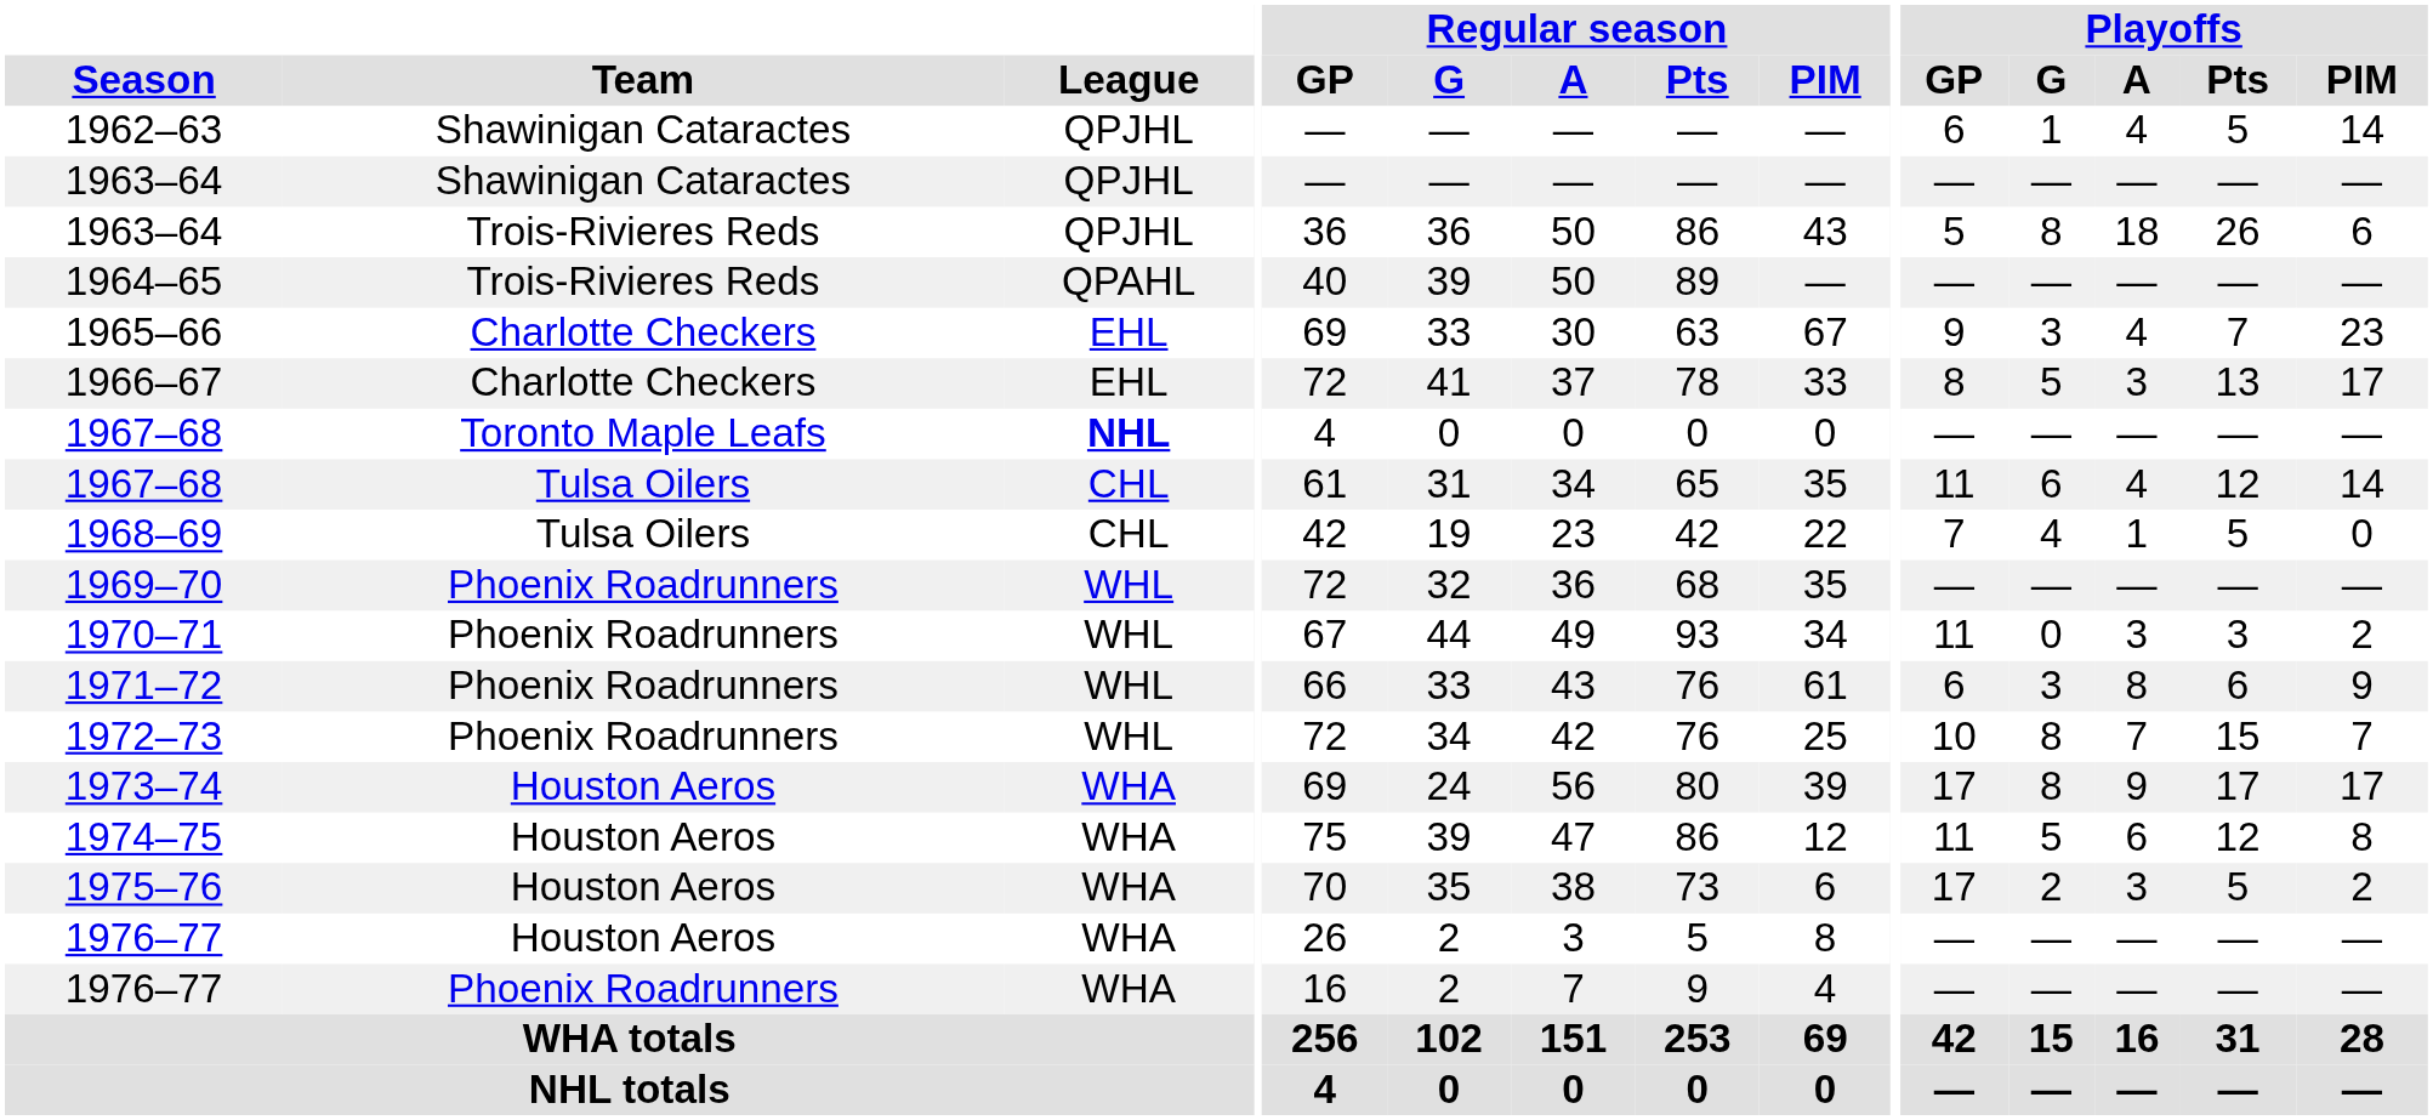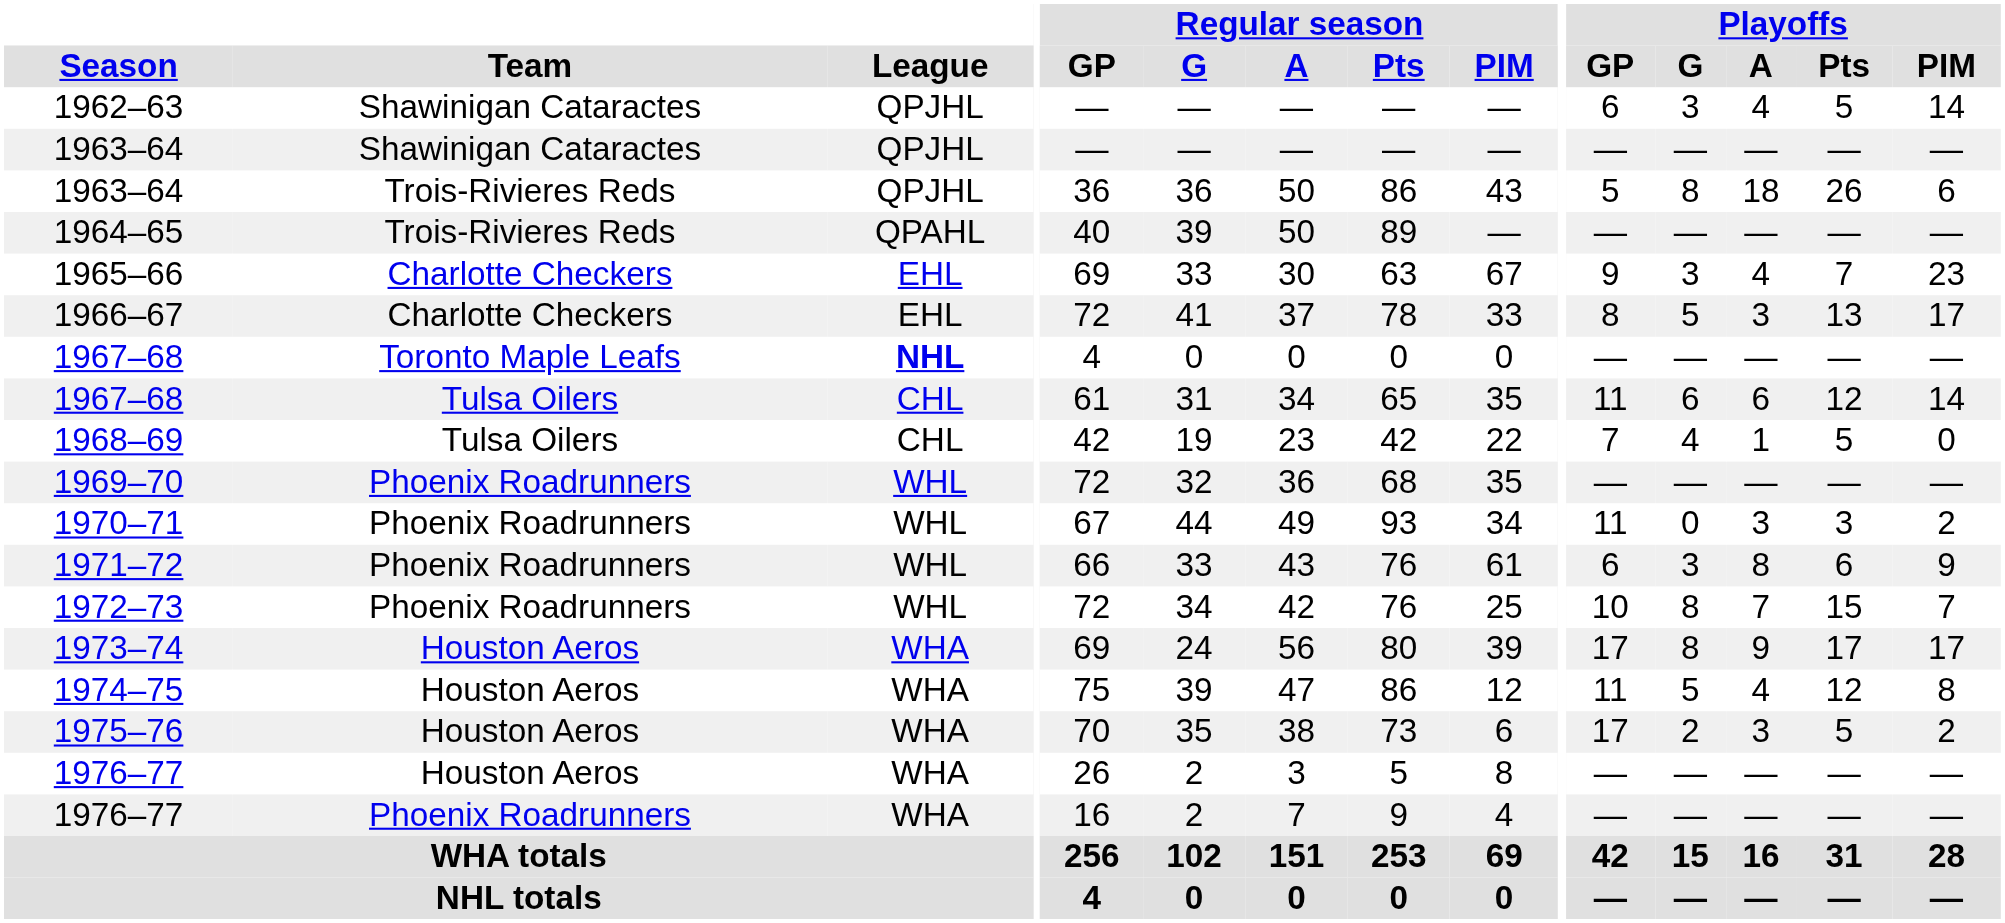 <table border="0" cellpadding="1" cellspacing="0" style="text-align:center; width:60em">
 <tr bgcolor="#e0e0e0">
 <th colspan="3" bgcolor="#ffffff"></th>
 <th rowspan="100" bgcolor="#ffffff"></th>
 <th colspan="5"><a href='#'>Regular season</a></th>
 <th rowspan="100" bgcolor="#ffffff"></th>
 <th colspan="5"><a href='#'>Playoffs</a></th>
 </tr>
 <tr bgcolor="#e0e0e0">
 <th><a href='#'>Season</a></th>
 <th>Team</th>
 <th>League</th>
 <th>GP</th>
 <th><a href='#'>G</a></th>
 <th><a href='#'>A</a></th>
 <th><a href='#'>Pts</a></th>
 <th><a href='#'>PIM</a></th>
 <th>GP</th>
 <th>G</th>
 <th>A</th>
 <th>Pts</th>
 <th>PIM</th>
 </tr>
 <tr>
 <td>1962–63</td>
 <td>Shawinigan Cataractes</td>
 <td>QPJHL</td>
 <td>—</td>
 <td>—</td>
 <td>—</td>
 <td>—</td>
 <td>—</td>
 <td>6</td>
-<td>1</td>
+<td>3</td>
 <td>4</td>
 <td>5</td>
 <td>14</td>
 </tr>
 <tr bgcolor="#f0f0f0">
 <td>1963–64</td>
 <td>Shawinigan Cataractes</td>
 <td>QPJHL</td>
 <td>—</td>
 <td>—</td>
 <td>—</td>
 <td>—</td>
 <td>—</td>
 <td>—</td>
 <td>—</td>
 <td>—</td>
 <td>—</td>
 <td>—</td>
 </tr>
 <tr>
 <td>1963–64</td>
 <td>Trois-Rivieres Reds</td>
 <td>QPJHL</td>
 <td>36</td>
 <td>36</td>
 <td>50</td>
 <td>86</td>
 <td>43</td>
 <td>5</td>
 <td>8</td>
 <td>18</td>
 <td>26</td>
 <td>6</td>
 </tr>
 <tr bgcolor="#f0f0f0">
 <td>1964–65</td>
 <td>Trois-Rivieres Reds</td>
 <td>QPAHL</td>
 <td>40</td>
 <td>39</td>
 <td>50</td>
 <td>89</td>
 <td>—</td>
 <td>—</td>
 <td>—</td>
 <td>—</td>
 <td>—</td>
 <td>—</td>
 </tr>
 <tr>
 <td>1965–66</td>
 <td><a href='#'>Charlotte Checkers</a></td>
 <td><a href='#'>EHL</a></td>
 <td>69</td>
 <td>33</td>
 <td>30</td>
 <td>63</td>
 <td>67</td>
 <td>9</td>
 <td>3</td>
 <td>4</td>
 <td>7</td>
 <td>23</td>
 </tr>
 <tr bgcolor="#f0f0f0">
 <td>1966–67</td>
 <td>Charlotte Checkers</td>
 <td>EHL</td>
 <td>72</td>
 <td>41</td>
 <td>37</td>
 <td>78</td>
 <td>33</td>
 <td>8</td>
 <td>5</td>
 <td>3</td>
 <td>13</td>
 <td>17</td>
 </tr>
 <tr>
 <td><a href='#'>1967–68</a></td>
 <td><a href='#'>Toronto Maple Leafs</a></td>
 <td><strong><a href='#'>NHL</a></strong></td>
 <td>4</td>
 <td>0</td>
 <td>0</td>
 <td>0</td>
 <td>0</td>
 <td>—</td>
 <td>—</td>
 <td>—</td>
 <td>—</td>
 <td>—</td>
 </tr>
 <tr bgcolor="#f0f0f0">
 <td><a href='#'>1967–68</a></td>
 <td><a href='#'>Tulsa Oilers</a></td>
 <td><a href='#'>CHL</a></td>
 <td>61</td>
 <td>31</td>
 <td>34</td>
 <td>65</td>
 <td>35</td>
 <td>11</td>
 <td>6</td>
-<td>4</td>
+<td>6</td>
 <td>12</td>
 <td>14</td>
 </tr>
 <tr>
 <td><a href='#'>1968–69</a></td>
 <td>Tulsa Oilers</td>
 <td>CHL</td>
 <td>42</td>
 <td>19</td>
 <td>23</td>
 <td>42</td>
 <td>22</td>
 <td>7</td>
 <td>4</td>
 <td>1</td>
 <td>5</td>
 <td>0</td>
 </tr>
 <tr bgcolor="#f0f0f0">
 <td><a href='#'>1969–70</a></td>
 <td><a href='#'>Phoenix Roadrunners</a></td>
 <td><a href='#'>WHL</a></td>
 <td>72</td>
 <td>32</td>
 <td>36</td>
 <td>68</td>
 <td>35</td>
 <td>—</td>
 <td>—</td>
 <td>—</td>
 <td>—</td>
 <td>—</td>
 </tr>
 <tr>
 <td><a href='#'>1970–71</a></td>
 <td>Phoenix Roadrunners</td>
 <td>WHL</td>
 <td>67</td>
 <td>44</td>
 <td>49</td>
 <td>93</td>
 <td>34</td>
 <td>11</td>
 <td>0</td>
 <td>3</td>
 <td>3</td>
 <td>2</td>
 </tr>
 <tr bgcolor="#f0f0f0">
 <td><a href='#'>1971–72</a></td>
 <td>Phoenix Roadrunners</td>
 <td>WHL</td>
 <td>66</td>
 <td>33</td>
 <td>43</td>
 <td>76</td>
 <td>61</td>
 <td>6</td>
 <td>3</td>
 <td>8</td>
 <td>6</td>
 <td>9</td>
 </tr>
 <tr>
 <td><a href='#'>1972–73</a></td>
 <td>Phoenix Roadrunners</td>
 <td>WHL</td>
 <td>72</td>
 <td>34</td>
 <td>42</td>
 <td>76</td>
 <td>25</td>
 <td>10</td>
 <td>8</td>
 <td>7</td>
 <td>15</td>
 <td>7</td>
 </tr>
 <tr bgcolor="#f0f0f0">
 <td><a href='#'>1973–74</a></td>
 <td><a href='#'>Houston Aeros</a></td>
 <td><a href='#'>WHA</a></td>
 <td>69</td>
 <td>24</td>
 <td>56</td>
 <td>80</td>
 <td>39</td>
 <td>17</td>
 <td>8</td>
 <td>9</td>
 <td>17</td>
 <td>17</td>
 </tr>
 <tr>
 <td><a href='#'>1974–75</a></td>
 <td>Houston Aeros</td>
 <td>WHA</td>
 <td>75</td>
 <td>39</td>
 <td>47</td>
 <td>86</td>
 <td>12</td>
 <td>11</td>
 <td>5</td>
-<td>6</td>
+<td>4</td>
 <td>12</td>
 <td>8</td>
 </tr>
 <tr bgcolor="#f0f0f0">
 <td><a href='#'>1975–76</a></td>
 <td>Houston Aeros</td>
 <td>WHA</td>
 <td>70</td>
 <td>35</td>
 <td>38</td>
 <td>73</td>
 <td>6</td>
 <td>17</td>
 <td>2</td>
 <td>3</td>
 <td>5</td>
 <td>2</td>
 </tr>
 <tr>
 <td><a href='#'>1976–77</a></td>
 <td>Houston Aeros</td>
 <td>WHA</td>
 <td>26</td>
 <td>2</td>
 <td>3</td>
 <td>5</td>
 <td>8</td>
 <td>—</td>
 <td>—</td>
 <td>—</td>
 <td>—</td>
 <td>—</td>
 </tr>
 <tr bgcolor="#f0f0f0">
 <td>1976–77</td>
 <td><a href='#'>Phoenix Roadrunners</a></td>
 <td>WHA</td>
 <td>16</td>
 <td>2</td>
 <td>7</td>
 <td>9</td>
 <td>4</td>
 <td>—</td>
 <td>—</td>
 <td>—</td>
 <td>—</td>
 <td>—</td>
 </tr>
 <tr bgcolor="#e0e0e0">
 <th colspan="3">WHA totals</th>
 <th>256</th>
 <th>102</th>
 <th>151</th>
 <th>253</th>
 <th>69</th>
 <th>42</th>
 <th>15</th>
 <th>16</th>
 <th>31</th>
 <th>28</th>
 </tr>
 <tr bgcolor="#e0e0e0">
 <th colspan="3">NHL totals</th>
 <th>4</th>
 <th>0</th>
 <th>0</th>
 <th>0</th>
 <th>0</th>
 <th>—</th>
 <th>—</th>
 <th>—</th>
 <th>—</th>
 <th>—</th>
 </tr>
 </table>
